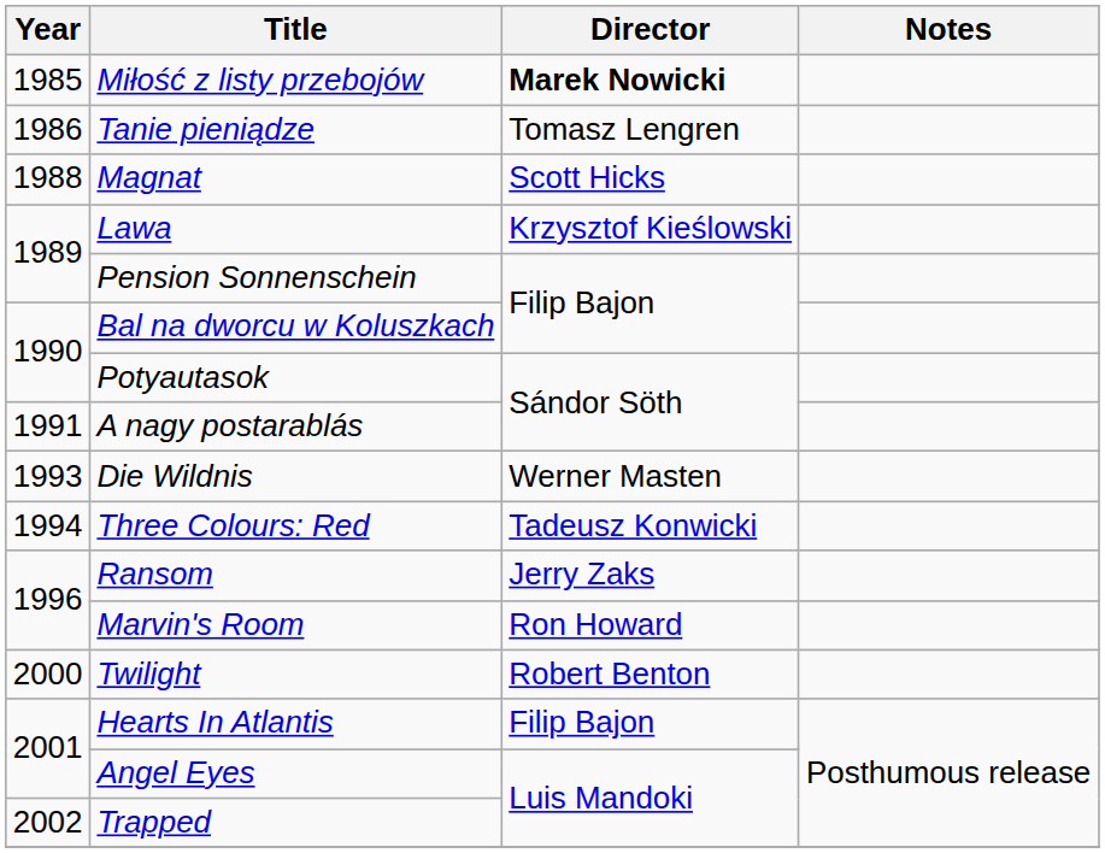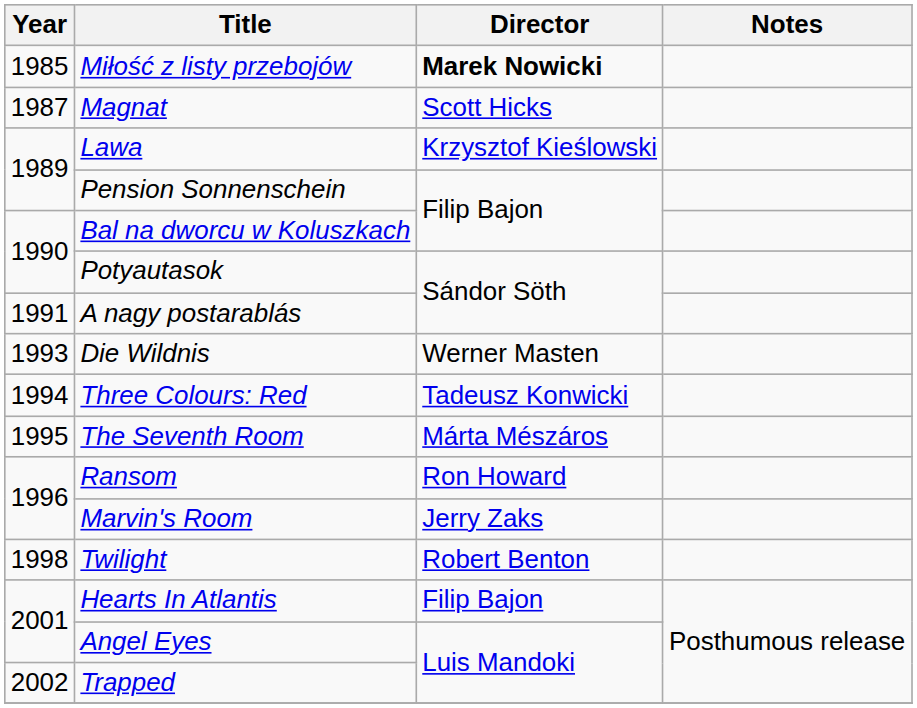 <table class="wikitable">
 <tr>
 <th>Year</th>
 <th>Title</th>
 <th>Director</th>
 <th>Notes</th>
 </tr>
 <tr>
 <td>1985</td>
 <td><em><a href='#'>Miłość z listy przebojów</a></em></td>
 <td><strong>Marek Nowicki</strong></td>
 <td></td>
 </tr>
 <tr>
-<td>1986</td>
-<td><em><a href='#'>Tanie pieniądze</a></em></td>
-<td>Tomasz Lengren</td>
-<td></td>
-</tr>
-<tr>
-<td>1988</td>
+<td>1987</td>
 <td><em><a href='#'>Magnat</a></em></td>
 <td><a href='#'>Scott Hicks</a></td>
 <td></td>
 </tr>
 <tr>
 <td rowspan=2>1989</td>
 <td><em><a href='#'>Lawa</a></em></td>
 <td><a href='#'>Krzysztof Kieślowski</a></td>
 <td></td>
 </tr>
 <tr>
 <td><em>Pension Sonnenschein</em></td>
 <td rowspan=2>Filip Bajon</td>
 <td></td>
 </tr>
 <tr>
 <td rowspan=2>1990</td>
 <td><em><a href='#'>Bal na dworcu w Koluszkach</a></em></td>
 <td></td>
 </tr>
 <tr>
 <td><em>Potyautasok</em></td>
 <td rowspan=2>Sándor Söth</td>
 <td></td>
 </tr>
 <tr>
 <td>1991</td>
 <td><em>A nagy postarablás</em></td>
 <td></td>
 </tr>
 <tr>
 <td>1993</td>
 <td><em>Die Wildnis</em></td>
 <td>Werner Masten</td>
 <td></td>
 </tr>
 <tr>
 <td>1994</td>
 <td><em><a href='#'>Three Colours: Red</a></em></td>
 <td><a href='#'>Tadeusz Konwicki</a></td>
 <td></td>
 </tr>
 <tr>
+<td>1995</td>
+<td><em><a href='#'>The Seventh Room</a></em></td>
+<td><a href='#'>Márta Mészáros</a></td>
+<td></td>
+</tr>
+<tr>
 <td rowspan=2>1996</td>
 <td><em><a href='#'>Ransom</a></em></td>
+<td><a href='#'>Ron Howard</a></td>
+<td></td>
+</tr>
+<tr>
+<td><em><a href='#'>Marvin's Room</a></em></td>
 <td><a href='#'>Jerry Zaks</a></td>
 <td></td>
 </tr>
 <tr>
-<td><em><a href='#'>Marvin's Room</a></em></td>
-<td><a href='#'>Ron Howard</a></td>
-<td></td>
-</tr>
-<tr>
-<td>2000</td>
+<td>1998</td>
 <td><em><a href='#'>Twilight</a></em></td>
 <td><a href='#'>Robert Benton</a></td>
 <td></td>
 </tr>
 <tr>
 <td rowspan=2>2001</td>
 <td><em><a href='#'>Hearts In Atlantis</a></em></td>
 <td><a href='#'>Filip Bajon</a></td>
 <td rowspan=3>Posthumous release</td>
 </tr>
 <tr>
 <td><em><a href='#'>Angel Eyes</a></em></td>
 <td rowspan=2><a href='#'>Luis Mandoki</a></td>
 </tr>
 <tr>
 <td>2002</td>
 <td><em><a href='#'>Trapped</a></em></td>
 </tr>
 <tr>
 </tr>
 </table>
